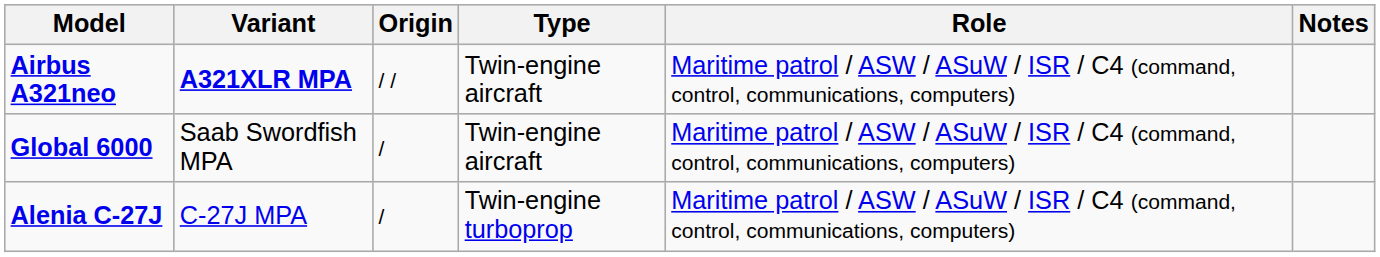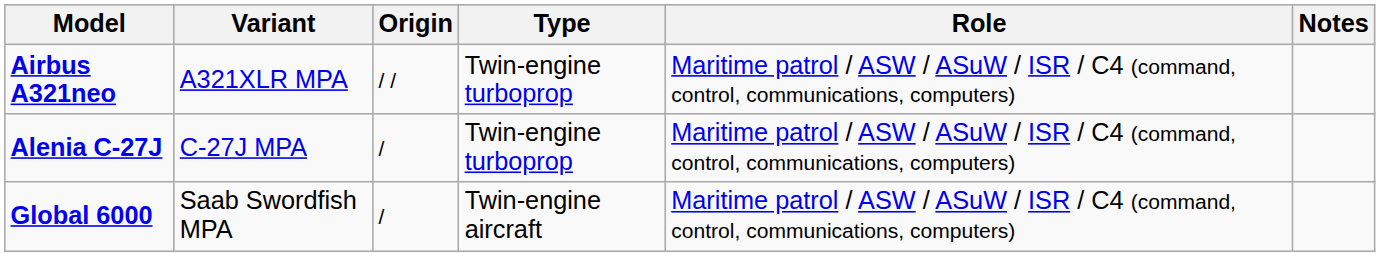 <table class="wikitable sortable">
 <tr>
 <th scope=col>Model</th>
 <th scope=col>Variant</th>
 <th scope=col>Origin</th>
 <th scope=col>Type</th>
 <th scope=col>Role</th>
 <th scope=col>Notes</th>
 </tr>
 <tr>
 <td><strong><a href='#'>Airbus A321neo</a></strong></td>
-<td><strong><a href='#'>A321XLR MPA</a></strong></td>
+<td><a href='#'>A321XLR MPA</a></td>
 <td><small> /  / </small></td>
-<td>Twin-engine aircraft</td>
+<td>Twin-engine <a href='#'>turboprop</a></td>
+<td><a href='#'>Maritime patrol</a> / <a href='#'>ASW</a> / <a href='#'>ASuW</a> / <a href='#'>ISR</a> / C4 <small>(command, control, communications, computers)</small></td>
+<td></td>
+</tr>
+<tr>
+<td><a href='#'><strong>Alenia C-27J</strong></a></td>
+<td><a href='#'>C-27J MPA</a></td>
+<td><small></small> <small>/</small> <small></small></td>
+<td>Twin-engine <a href='#'>turboprop</a></td>
 <td><a href='#'>Maritime patrol</a> / <a href='#'>ASW</a> / <a href='#'>ASuW</a> / <a href='#'>ISR</a> / C4 <small>(command, control, communications, computers)</small></td>
 <td></td>
 </tr>
 <tr>
 <td><strong><a href='#'>Global 6000</a></strong></td>
 <td>Saab Swordfish MPA</td>
 <td><small> / </small></td>
 <td>Twin-engine aircraft</td>
 <td><a href='#'>Maritime patrol</a> / <a href='#'>ASW</a> / <a href='#'>ASuW</a> / <a href='#'>ISR</a> / C4 <small>(command, control, communications, computers)</small></td>
 <td></td>
 </tr>
-<tr>
-<td><a href='#'><strong>Alenia C-27J</strong></a></td>
-<td><a href='#'>C-27J MPA</a></td>
-<td><small></small> <small>/</small> <small></small></td>
-<td>Twin-engine <a href='#'>turboprop</a></td>
-<td><a href='#'>Maritime patrol</a> / <a href='#'>ASW</a> / <a href='#'>ASuW</a> / <a href='#'>ISR</a> / C4 <small>(command, control, communications, computers)</small></td>
-<td></td>
-</tr>
 </table>
